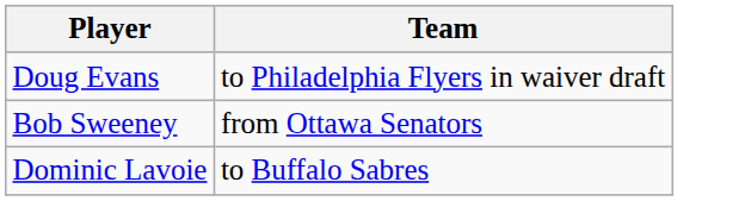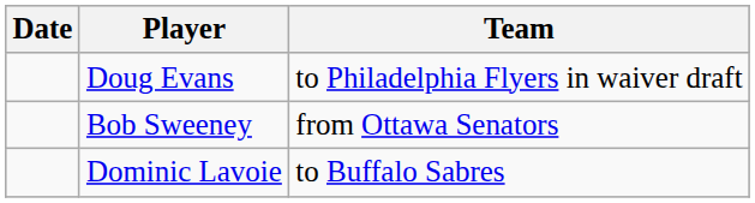 <table class="wikitable">
 <tr>
+<th>Date</th>
 <th>Player</th>
 <th>Team</th>
 </tr>
 <tr>
+<td></td>
 <td><a href='#'>Doug Evans</a></td>
 <td>to <a href='#'>Philadelphia Flyers</a> in waiver draft</td>
 </tr>
 <tr>
+<td></td>
 <td><a href='#'>Bob Sweeney</a></td>
 <td>from <a href='#'>Ottawa Senators</a></td>
 </tr>
 <tr>
+<td></td>
 <td><a href='#'>Dominic Lavoie</a></td>
 <td>to <a href='#'>Buffalo Sabres</a></td>
 </tr>
 </table>
